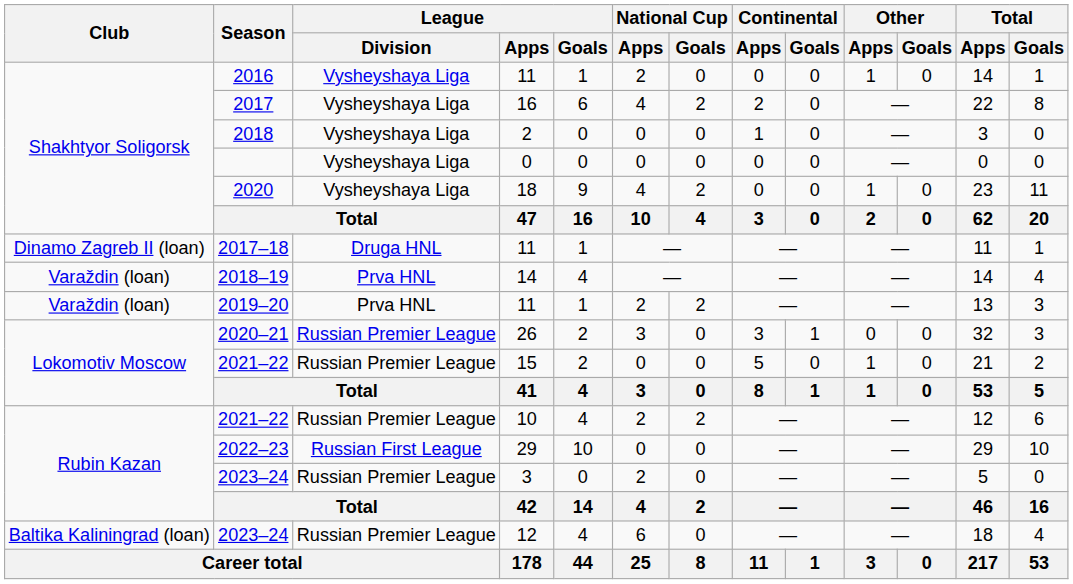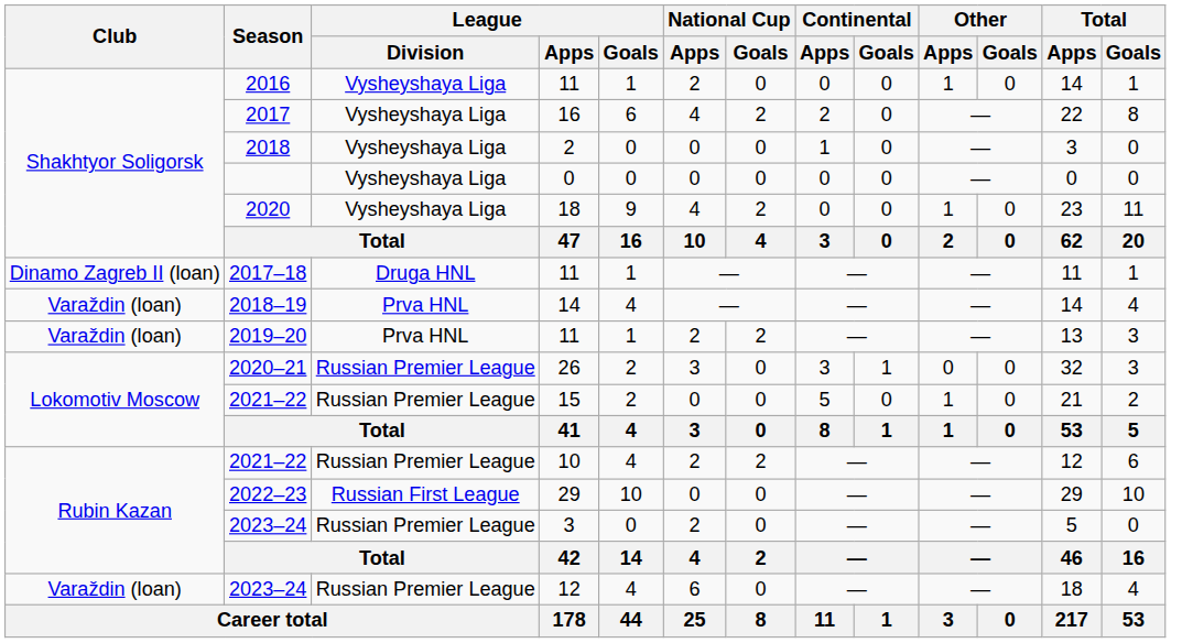 <table class="wikitable" style="text-align:center">
 <tr>
 <th rowspan="2">Club</th>
 <th rowspan="2">Season</th>
 <th colspan="3">League</th>
 <th colspan="2">National Cup</th>
 <th colspan="2">Continental</th>
 <th colspan="2">Other</th>
 <th colspan="2">Total</th>
 </tr>
 <tr>
 <th>Division</th>
 <th>Apps</th>
 <th>Goals</th>
 <th>Apps</th>
 <th>Goals</th>
 <th>Apps</th>
 <th>Goals</th>
 <th>Apps</th>
 <th>Goals</th>
 <th>Apps</th>
 <th>Goals</th>
 </tr>
 <tr>
 <td rowspan="6"><a href='#'>Shakhtyor Soligorsk</a></td>
 <td><a href='#'>2016</a></td>
 <td><a href='#'>Vysheyshaya Liga</a></td>
 <td>11</td>
 <td>1</td>
 <td>2</td>
 <td>0</td>
 <td>0</td>
 <td>0</td>
 <td>1</td>
 <td>0</td>
 <td>14</td>
 <td>1</td>
 </tr>
 <tr>
 <td><a href='#'>2017</a></td>
 <td>Vysheyshaya Liga</td>
 <td>16</td>
 <td>6</td>
 <td>4</td>
 <td>2</td>
 <td>2</td>
 <td>0</td>
 <td colspan="2">—</td>
 <td>22</td>
 <td>8</td>
 </tr>
 <tr>
 <td><a href='#'>2018</a></td>
 <td>Vysheyshaya Liga</td>
 <td>2</td>
 <td>0</td>
 <td>0</td>
 <td>0</td>
 <td>1</td>
 <td>0</td>
 <td colspan="2">—</td>
 <td>3</td>
 <td>0</td>
 </tr>
 <tr>
 <td></td>
 <td>Vysheyshaya Liga</td>
 <td>0</td>
 <td>0</td>
 <td>0</td>
 <td>0</td>
 <td>0</td>
 <td>0</td>
 <td colspan="2">—</td>
 <td>0</td>
 <td>0</td>
 </tr>
 <tr>
 <td><a href='#'>2020</a></td>
 <td>Vysheyshaya Liga</td>
 <td>18</td>
 <td>9</td>
 <td>4</td>
 <td>2</td>
 <td>0</td>
 <td>0</td>
 <td>1</td>
 <td>0</td>
 <td>23</td>
 <td>11</td>
 </tr>
 <tr>
 <th colspan="2">Total</th>
 <th>47</th>
 <th>16</th>
 <th>10</th>
 <th>4</th>
 <th>3</th>
 <th>0</th>
 <th>2</th>
 <th>0</th>
 <th>62</th>
 <th>20</th>
 </tr>
 <tr>
 <td><a href='#'>Dinamo Zagreb II</a> (loan)</td>
 <td><a href='#'>2017–18</a></td>
 <td><a href='#'>Druga HNL</a></td>
 <td>11</td>
 <td>1</td>
 <td colspan="2">—</td>
 <td colspan="2">—</td>
 <td colspan="2">—</td>
 <td>11</td>
 <td>1</td>
 </tr>
 <tr>
 <td><a href='#'>Varaždin</a> (loan)</td>
 <td><a href='#'>2018–19</a></td>
 <td><a href='#'>Prva HNL</a></td>
 <td>14</td>
 <td>4</td>
 <td colspan="2">—</td>
 <td colspan="2">—</td>
 <td colspan="2">—</td>
 <td>14</td>
 <td>4</td>
 </tr>
 <tr>
 <td><a href='#'>Varaždin</a> (loan)</td>
 <td><a href='#'>2019–20</a></td>
 <td>Prva HNL</td>
 <td>11</td>
 <td>1</td>
 <td>2</td>
 <td>2</td>
 <td colspan="2">—</td>
 <td colspan="2">—</td>
 <td>13</td>
 <td>3</td>
 </tr>
 <tr>
 <td rowspan="3"><a href='#'>Lokomotiv Moscow</a></td>
 <td><a href='#'>2020–21</a></td>
 <td><a href='#'>Russian Premier League</a></td>
 <td>26</td>
 <td>2</td>
 <td>3</td>
 <td>0</td>
 <td>3</td>
 <td>1</td>
 <td>0</td>
 <td>0</td>
 <td>32</td>
 <td>3</td>
 </tr>
 <tr>
 <td><a href='#'>2021–22</a></td>
 <td>Russian Premier League</td>
 <td>15</td>
 <td>2</td>
 <td>0</td>
 <td>0</td>
 <td>5</td>
 <td>0</td>
 <td>1</td>
 <td>0</td>
 <td>21</td>
 <td>2</td>
 </tr>
 <tr>
 <th colspan="2">Total</th>
 <th>41</th>
 <th>4</th>
 <th>3</th>
 <th>0</th>
 <th>8</th>
 <th>1</th>
 <th>1</th>
 <th>0</th>
 <th>53</th>
 <th>5</th>
 </tr>
 <tr>
 <td rowspan="4"><a href='#'>Rubin Kazan</a></td>
 <td><a href='#'>2021–22</a></td>
 <td>Russian Premier League</td>
 <td>10</td>
 <td>4</td>
 <td>2</td>
 <td>2</td>
 <td colspan="2">—</td>
 <td colspan="2">—</td>
 <td>12</td>
 <td>6</td>
 </tr>
 <tr>
 <td><a href='#'>2022–23</a></td>
 <td><a href='#'>Russian First League</a></td>
 <td>29</td>
 <td>10</td>
 <td>0</td>
 <td>0</td>
 <td colspan="2">—</td>
 <td colspan="2">—</td>
 <td>29</td>
 <td>10</td>
 </tr>
 <tr>
 <td><a href='#'>2023–24</a></td>
 <td>Russian Premier League</td>
 <td>3</td>
 <td>0</td>
 <td>2</td>
 <td>0</td>
 <td colspan="2">—</td>
 <td colspan="2">—</td>
 <td>5</td>
 <td>0</td>
 </tr>
 <tr>
 <th colspan="2">Total</th>
 <th>42</th>
 <th>14</th>
 <th>4</th>
 <th>2</th>
 <th colspan="2">—</th>
 <th colspan="2">—</th>
 <th>46</th>
 <th>16</th>
 </tr>
 <tr>
-<td><a href='#'>Baltika Kaliningrad</a> (loan)</td>
+<td><a href='#'>Varaždin</a> (loan)</td>
 <td><a href='#'>2023–24</a></td>
 <td>Russian Premier League</td>
 <td>12</td>
 <td>4</td>
 <td>6</td>
 <td>0</td>
 <td colspan="2">—</td>
 <td colspan="2">—</td>
 <td>18</td>
 <td>4</td>
 </tr>
 <tr>
 <th colspan="3">Career total</th>
 <th>178</th>
 <th>44</th>
 <th>25</th>
 <th>8</th>
 <th>11</th>
 <th>1</th>
 <th>3</th>
 <th>0</th>
 <th>217</th>
 <th>53</th>
 </tr>
 </table>
